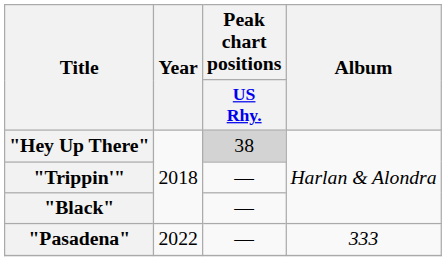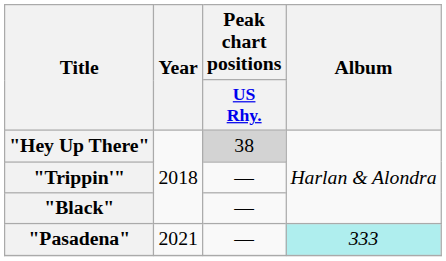 <table class="wikitable plainrowheaders" style="text-align:center;" border="1">
 <tr>
 <th scope="col" rowspan="2">Title</th>
 <th scope="col" rowspan="2">Year</th>
 <th scope="col" colspan="1">Peak chart positions</th>
 <th scope="col" rowspan="2">Album</th>
 </tr>
 <tr>
 <th scope="col" style="width:2.5em;font-size:90%;"><a href='#'>US<br>Rhy.</a><br></th>
 </tr>
 <tr>
 <th scope="row">"Hey Up There" </th>
 <td rowspan="3">2018</td>
 <td style="background: lightgrey;">38</td>
 <td rowspan="3"><em>Harlan & Alondra</em></td>
 </tr>
 <tr>
 <th scope="row">"Trippin'" </th>
 <td>—</td>
 </tr>
 <tr>
 <th scope="row">"Black" </th>
 <td>—</td>
 </tr>
 <tr>
 <th scope="row">"Pasadena" </th>
-<td>2022</td>
+<td>2021</td>
 <td>—</td>
-<td><em>333</em></td>
+<td style="background: paleturquoise;"><em>333</em></td>
 </tr>
 <tr>
 </tr>
 </table>
